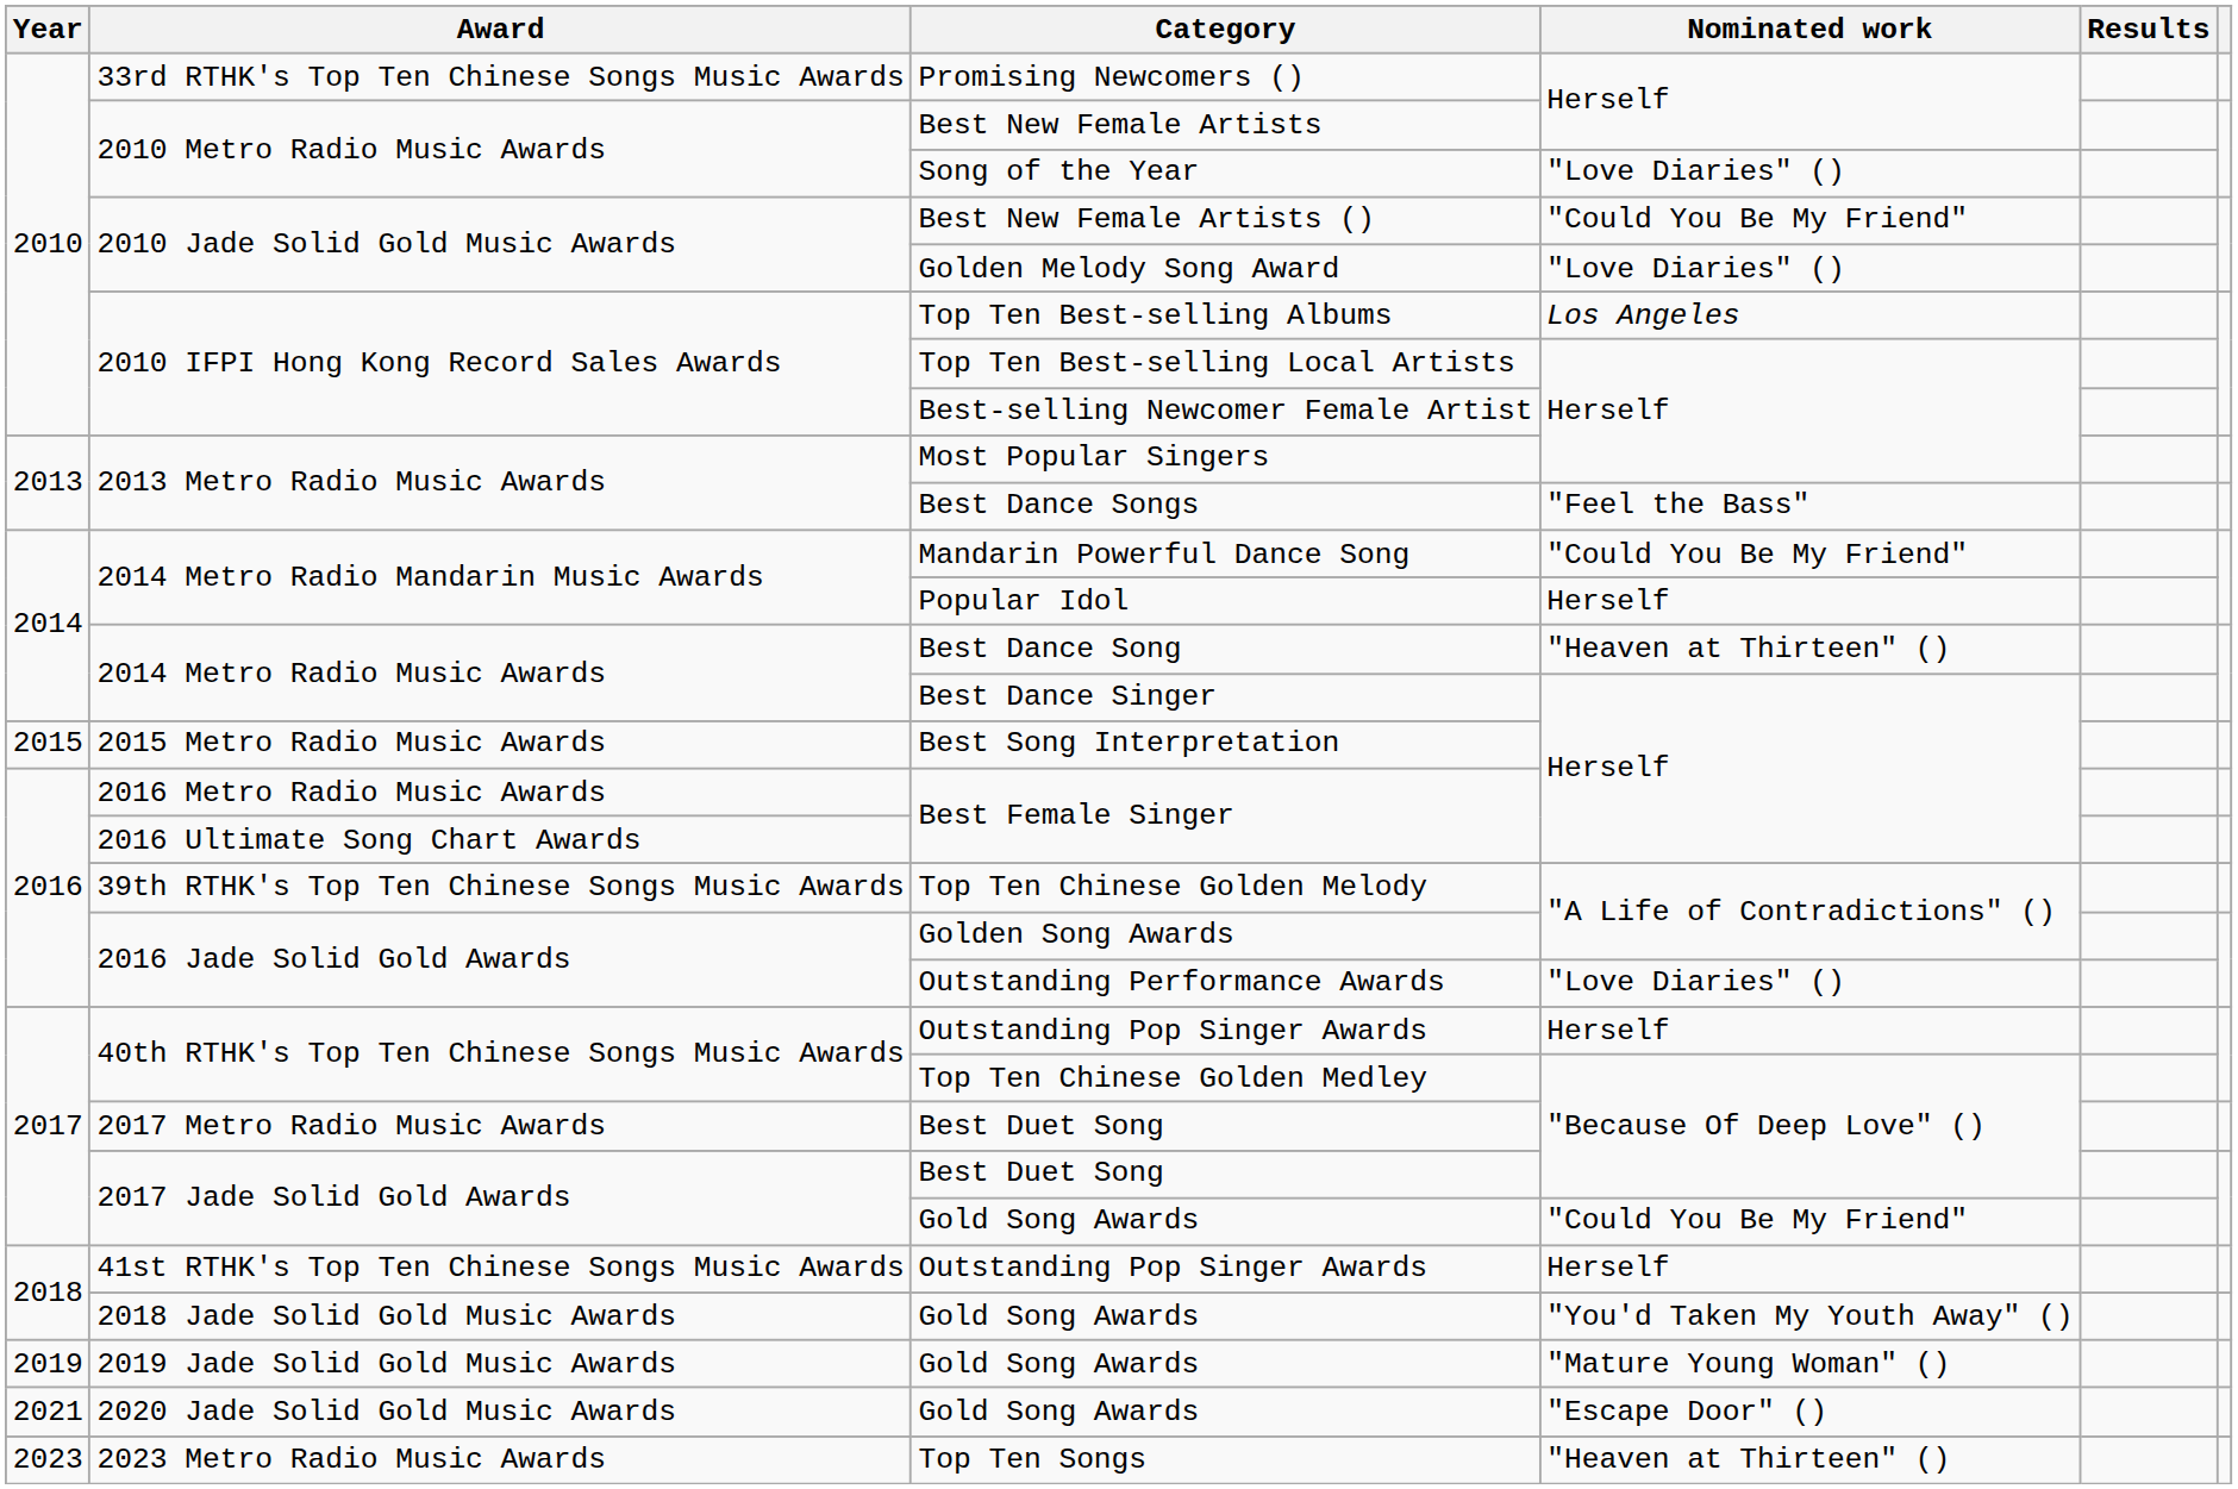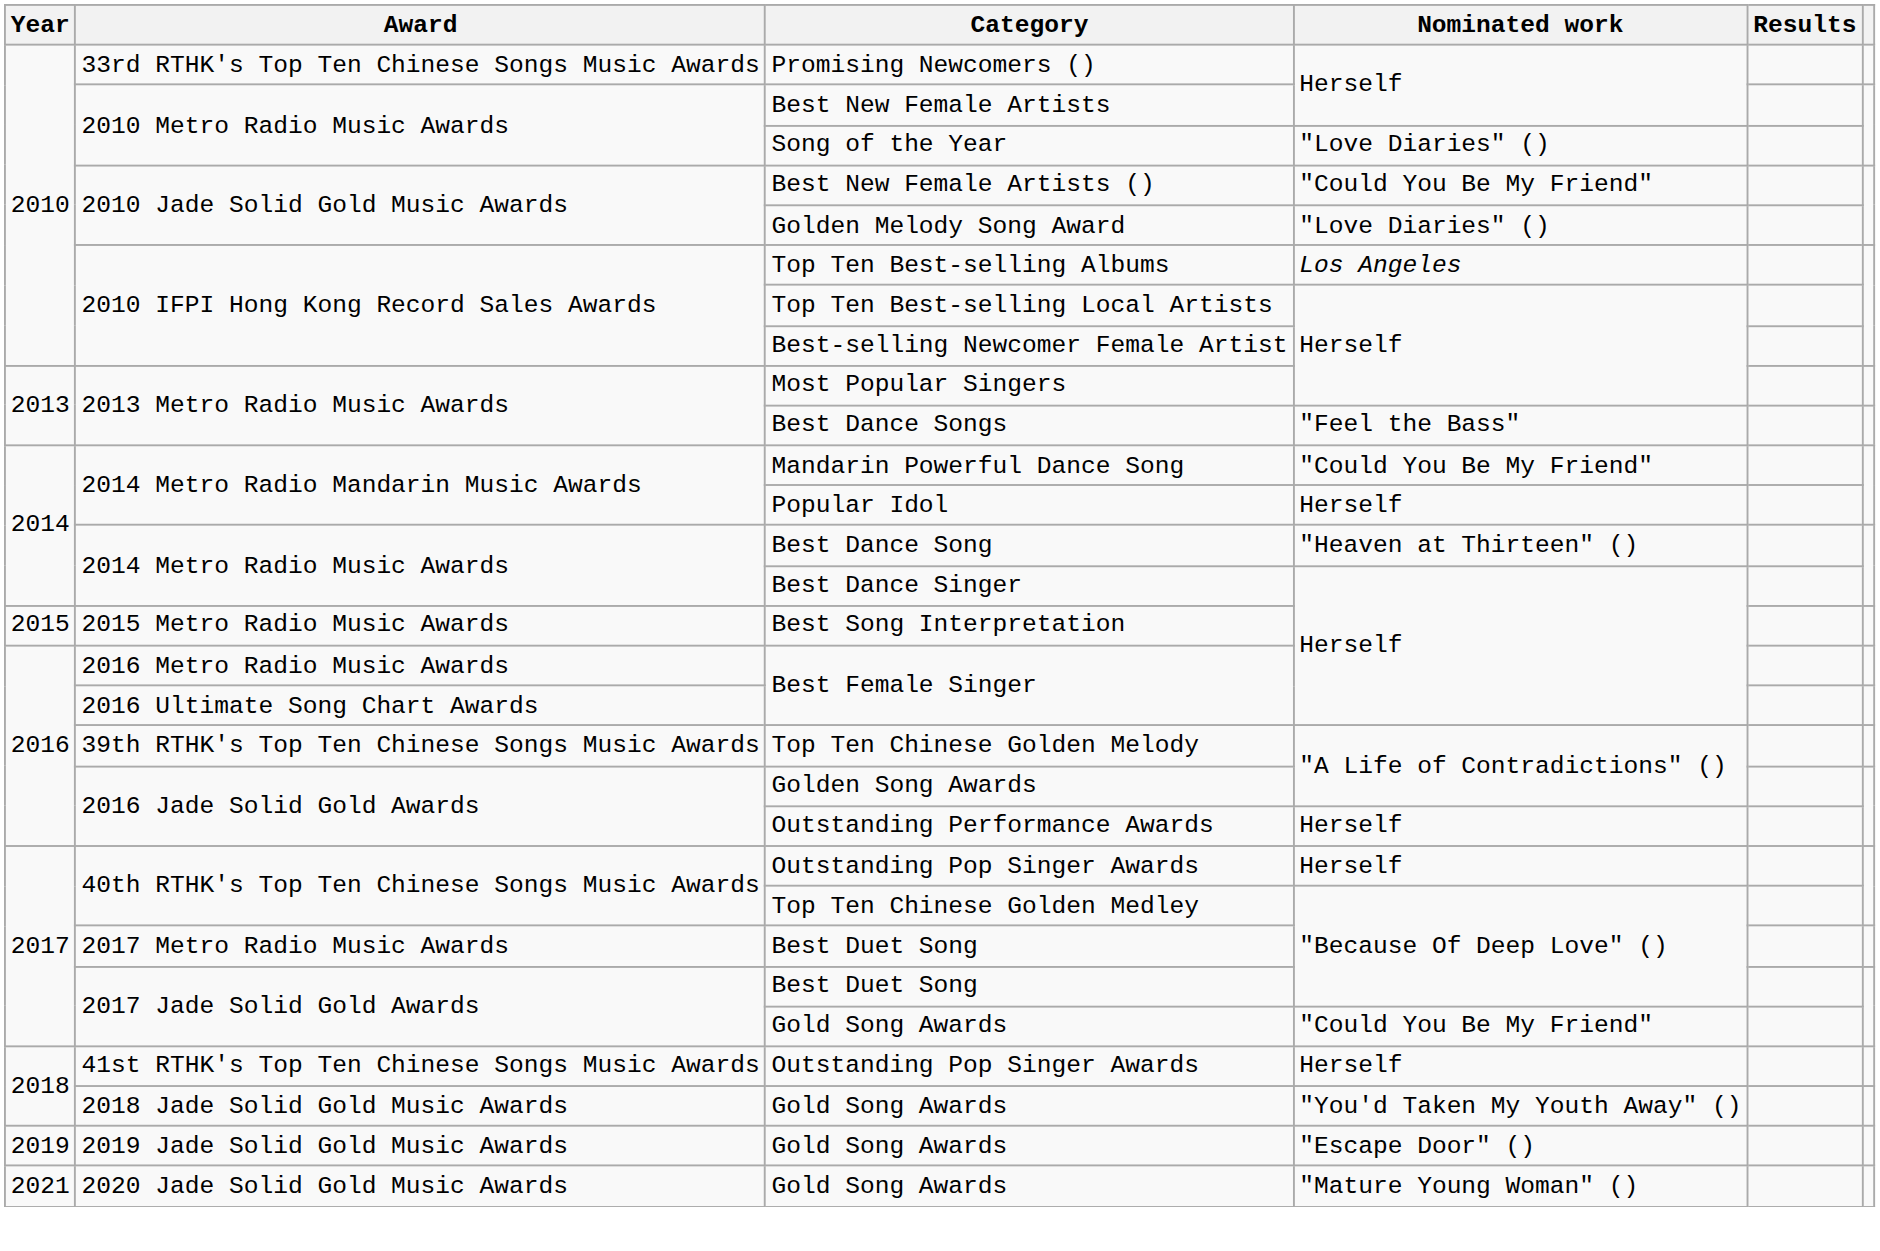 <table class="wikitable sortable plainrowheaders">
 <tr>
 <th scope="col">Year</th>
 <th scope="col">Award</th>
 <th scope="col">Category</th>
 <th scope="col">Nominated work</th>
 <th scope="col">Results</th>
 <th scope="col" class="unsortable"></th>
 </tr>
 <tr>
 <td rowspan="8">2010</td>
 <td>33rd RTHK's Top Ten Chinese Songs Music Awards</td>
 <td>Promising Newcomers ()</td>
 <td rowspan="2">Herself</td>
 <td></td>
 <td></td>
 </tr>
 <tr>
 <td rowspan="2">2010 Metro Radio Music Awards</td>
 <td>Best New Female Artists</td>
 <td></td>
 <td rowspan="2"></td>
 </tr>
 <tr>
 <td>Song of the Year</td>
 <td>"Love Diaries" ()</td>
 <td></td>
 </tr>
 <tr>
 <td rowspan="2">2010 Jade Solid Gold Music Awards</td>
 <td>Best New Female Artists ()</td>
 <td>"Could You Be My Friend"</td>
 <td></td>
 <td rowspan="2"></td>
 </tr>
 <tr>
 <td>Golden Melody Song Award</td>
 <td>"Love Diaries" ()</td>
 <td></td>
 </tr>
 <tr>
 <td rowspan="3">2010 IFPI Hong Kong Record Sales Awards</td>
 <td>Top Ten Best-selling Albums</td>
 <td><em>Los Angeles</em></td>
 <td></td>
 <td rowspan="3"></td>
 </tr>
 <tr>
 <td>Top Ten Best-selling Local Artists</td>
 <td rowspan="3">Herself</td>
 <td></td>
 </tr>
 <tr>
 <td>Best-selling Newcomer Female Artist</td>
 <td></td>
 </tr>
 <tr>
 <td rowspan="2">2013</td>
 <td rowspan="2">2013 Metro Radio Music Awards</td>
 <td>Most Popular Singers</td>
 <td></td>
 <td></td>
 </tr>
 <tr>
 <td>Best Dance Songs</td>
 <td>"Feel the Bass"</td>
 <td></td>
 </tr>
 <tr>
 <td rowspan="4">2014</td>
 <td rowspan="2">2014 Metro Radio Mandarin Music Awards</td>
 <td>Mandarin Powerful Dance Song</td>
 <td>"Could You Be My Friend"</td>
 <td></td>
 <td rowspan="2"></td>
 </tr>
 <tr>
 <td>Popular Idol</td>
 <td>Herself</td>
 <td></td>
 </tr>
 <tr>
 <td rowspan="2">2014 Metro Radio Music Awards</td>
 <td>Best Dance Song</td>
 <td>"Heaven at Thirteen" ()</td>
 <td></td>
 <td rowspan="2"></td>
 </tr>
 <tr>
 <td>Best Dance Singer</td>
 <td rowspan="4">Herself</td>
 <td></td>
 </tr>
 <tr>
 <td>2015</td>
 <td>2015 Metro Radio Music Awards</td>
 <td>Best Song Interpretation</td>
 <td></td>
 <td></td>
 </tr>
 <tr>
 <td rowspan="5">2016</td>
 <td>2016 Metro Radio Music Awards</td>
 <td rowspan="2">Best Female Singer </td>
 <td></td>
 <td></td>
 </tr>
 <tr>
 <td>2016 Ultimate Song Chart Awards</td>
 <td></td>
 <td></td>
 </tr>
 <tr>
 <td>39th RTHK's Top Ten Chinese Songs Music Awards</td>
 <td>Top Ten Chinese Golden Melody</td>
 <td rowspan="2">"A Life of Contradictions" ()</td>
 <td></td>
 <td></td>
 </tr>
 <tr>
 <td rowspan="2">2016 Jade Solid Gold Awards</td>
 <td>Golden Song Awards</td>
 <td></td>
 <td rowspan="2"></td>
 </tr>
 <tr>
 <td>Outstanding Performance Awards</td>
-<td>"Love Diaries" ()</td>
+<td>Herself</td>
 <td></td>
 </tr>
 <tr>
 <td rowspan="5">2017</td>
 <td rowspan="2">40th RTHK's Top Ten Chinese Songs Music Awards</td>
 <td>Outstanding Pop Singer Awards</td>
 <td>Herself</td>
 <td></td>
 <td rowspan="2"></td>
 </tr>
 <tr>
 <td>Top Ten Chinese Golden Medley</td>
 <td rowspan="3">"Because Of Deep Love" () </td>
 <td></td>
 </tr>
 <tr>
 <td>2017 Metro Radio Music Awards</td>
 <td>Best Duet Song</td>
 <td></td>
 <td></td>
 </tr>
 <tr>
 <td rowspan="2">2017 Jade Solid Gold Awards</td>
 <td>Best Duet Song </td>
 <td></td>
 <td rowspan="2"></td>
 </tr>
 <tr>
 <td>Gold Song Awards</td>
 <td>"Could You Be My Friend"</td>
 <td></td>
 </tr>
 <tr>
 <td rowspan="2">2018</td>
 <td>41st RTHK's Top Ten Chinese Songs Music Awards</td>
 <td>Outstanding Pop Singer Awards</td>
 <td>Herself</td>
 <td></td>
 <td></td>
 </tr>
 <tr>
 <td>2018 Jade Solid Gold Music Awards</td>
 <td>Gold Song Awards</td>
 <td>"You'd Taken My Youth Away" ()</td>
 <td></td>
 <td></td>
 </tr>
 <tr>
 <td>2019</td>
 <td>2019 Jade Solid Gold Music Awards</td>
 <td>Gold Song Awards</td>
-<td>"Mature Young Woman" ()</td>
+<td>"Escape Door" ()</td>
 <td></td>
 <td></td>
 </tr>
 <tr>
 <td>2021</td>
 <td>2020 Jade Solid Gold Music Awards</td>
 <td>Gold Song Awards</td>
-<td>"Escape Door" ()</td>
-<td></td>
-<td></td>
-</tr>
-<tr>
-<td>2023</td>
-<td>2023 Metro Radio Music Awards</td>
-<td>Top Ten Songs</td>
-<td>"Heaven at Thirteen" ()</td>
+<td>"Mature Young Woman" ()</td>
 <td></td>
 <td></td>
 </tr>
 </table>
